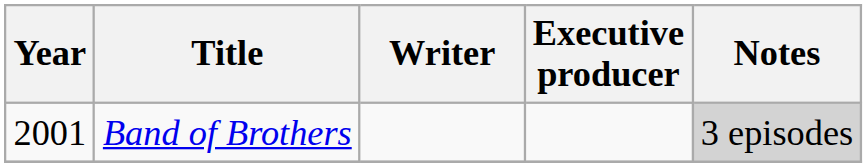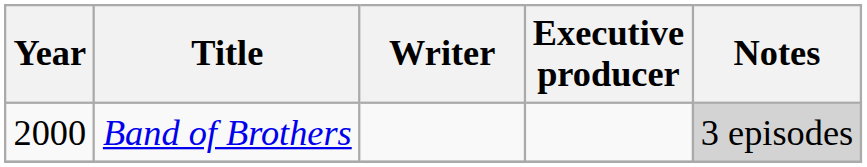 <table class="wikitable">
 <tr>
 <th>Year</th>
 <th>Title</th>
 <th width=65>Writer</th>
 <th width=65>Executive producer</th>
 <th>Notes</th>
 </tr>
 <tr>
-<td>2001</td>
+<td>2000</td>
 <td><em><a href='#'>Band of Brothers</a></em></td>
 <td></td>
 <td></td>
 <td style="background: lightgrey;">3 episodes</td>
 </tr>
 <tr>
 </tr>
 </table>
